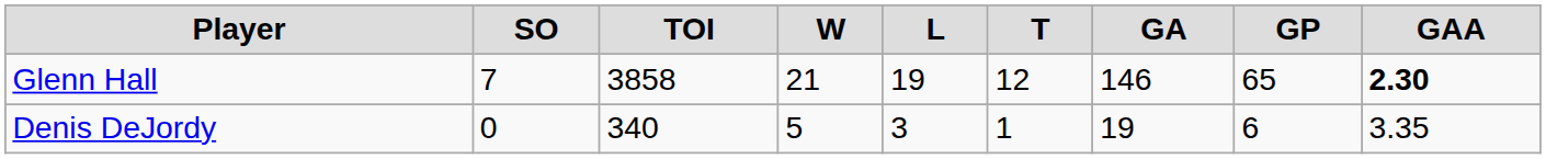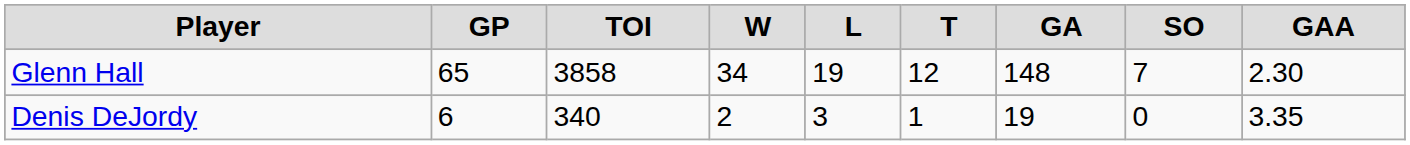 <table class="wikitable" width="50%">
 <tr align="center"  bgcolor="#dddddd">
 <td><strong>Player</strong></td>
-<td><strong>SO</strong></td>
+<td><strong>GP</strong></td>
 <td><strong>TOI</strong></td>
 <td><strong>W</strong></td>
 <td><strong>L</strong></td>
 <td><strong>T</strong></td>
 <td><strong>GA</strong></td>
-<td><strong>GP</strong></td>
+<td><strong>SO</strong></td>
 <td><strong>GAA</strong></td>
 </tr>
 <tr>
 <td><a href='#'>Glenn Hall</a></td>
-<td>7</td>
+<td>65</td>
 <td>3858</td>
-<td>21</td>
+<td>34</td>
 <td>19</td>
 <td>12</td>
-<td>146</td>
-<td>65</td>
-<td><strong>2.30</strong></td>
+<td>148</td>
+<td>7</td>
+<td>2.30</td>
 </tr>
 <tr>
 <td><a href='#'>Denis DeJordy</a></td>
-<td>0</td>
+<td>6</td>
 <td>340</td>
-<td>5</td>
+<td>2</td>
 <td>3</td>
 <td>1</td>
 <td>19</td>
-<td>6</td>
+<td>0</td>
 <td>3.35</td>
 </tr>
 </table>
